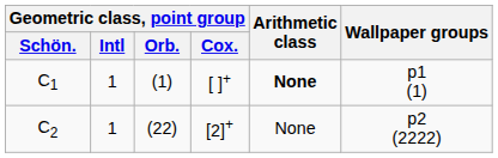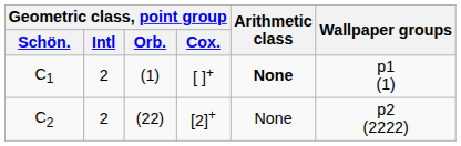 <table class="wikitable">
 <tr>
 <th colspan=4>Geometric class, <a href='#'>point group</a></th>
 <th rowspan=2>Arithmetic <br>class</th>
 <th rowspan=2 colspan=2>Wallpaper groups</th>
 </tr>
 <tr align=center>
 <th><a href='#'>Schön.</a></th>
 <th><a href='#'>Intl</a></th>
 <th><a href='#'>Orb.</a></th>
 <th><a href='#'>Cox.</a></th>
 </tr>
 <tr align=center>
 <td>C<sub>1</sub></td>
-<td>1</td>
+<td>2</td>
 <td>(1)</td>
 <td>[ ]<sup>+</sup></td>
 <td><strong>None</strong></td>
 <td>p1<br>(1)</td>
 </tr>
 <tr align=center>
 <td>C<sub>2</sub></td>
-<td>1</td>
+<td>2</td>
 <td>(22)</td>
 <td>[2]<sup>+</sup></td>
 <td>None</td>
 <td>p2<br>(2222)</td>
 </tr>
 </table>
